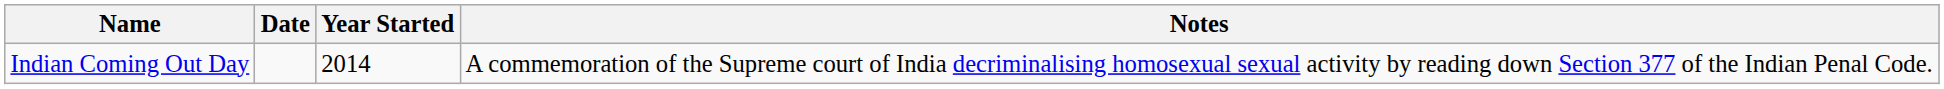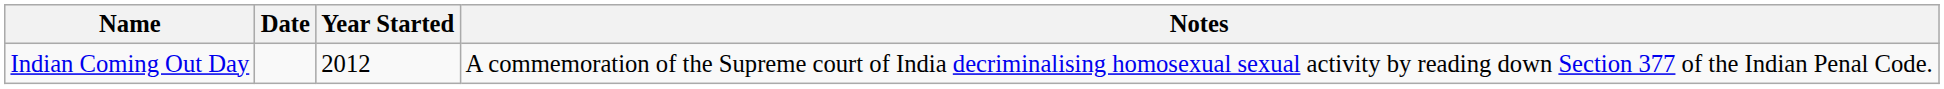 <table class="wikitable sortable">
 <tr>
 <th>Name</th>
 <th>Date</th>
 <th>Year Started</th>
 <th>Notes</th>
 </tr>
 <tr>
 <td><a href='#'>Indian Coming Out Day</a></td>
 <td></td>
-<td>2014</td>
+<td>2012</td>
 <td>A commemoration of the Supreme court of India <a href='#'>decriminalising homosexual sexual</a> activity by reading down <a href='#'>Section 377</a> of the Indian Penal Code. </td>
 </tr>
 </table>
